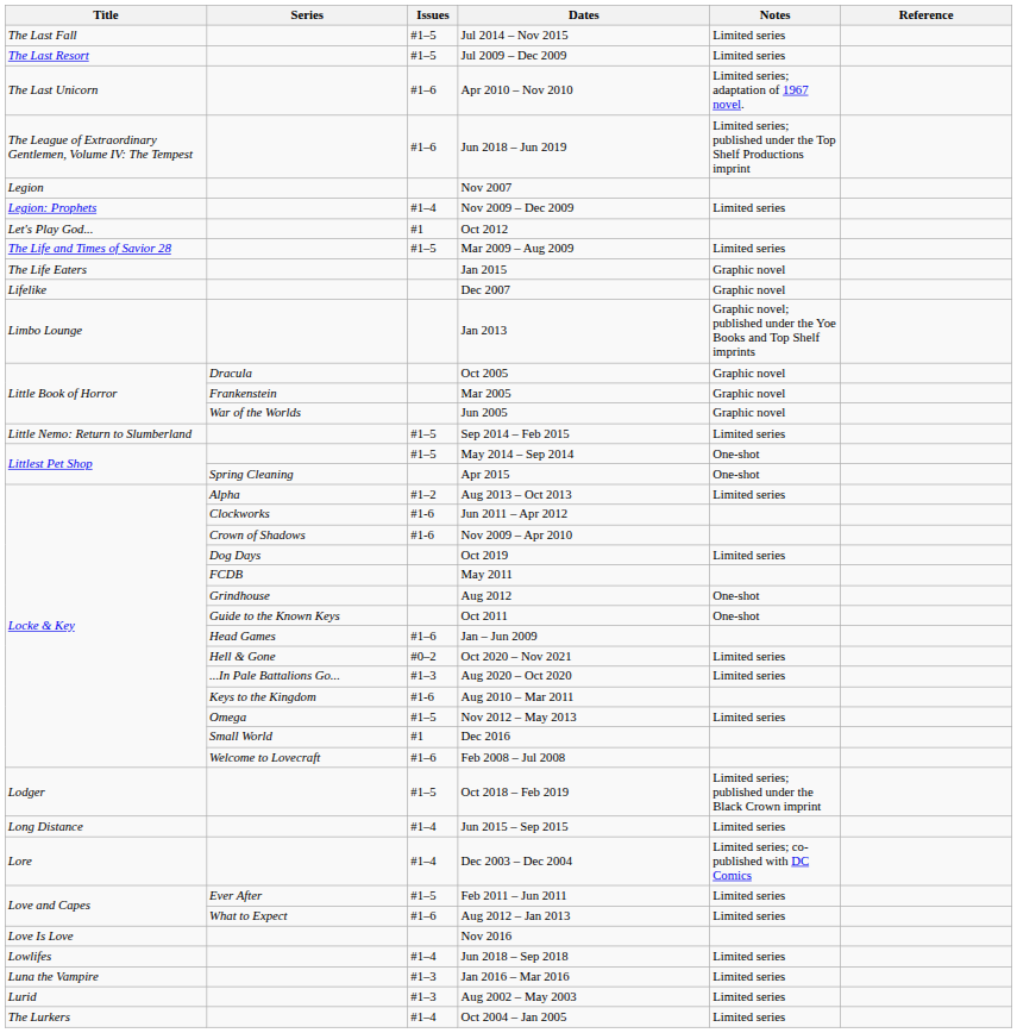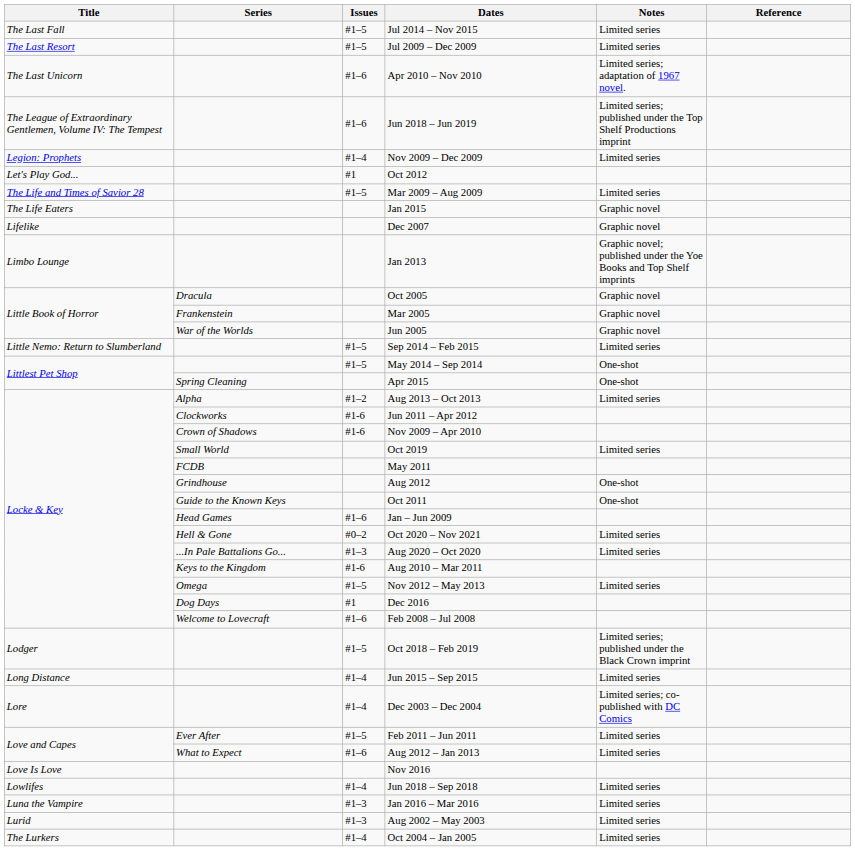 <table class="wikitable sortable" style="width:100%;">
 <tr>
 <th width=20%>Title</th>
 <th width=20%>Series</th>
 <th width=5%>Issues</th>
 <th width=25%>Dates</th>
 <th width=13%>Notes</th>
 <th>Reference</th>
 </tr>
 <tr>
 <td><em>The Last Fall</em></td>
 <td></td>
 <td>#1–5</td>
 <td>Jul 2014 – Nov 2015</td>
 <td>Limited series</td>
 <td></td>
 </tr>
 <tr>
 <td><em><a href='#'>The Last Resort</a></em></td>
 <td></td>
 <td>#1–5</td>
 <td>Jul 2009 – Dec 2009</td>
 <td>Limited series</td>
 <td></td>
 </tr>
 <tr>
 <td><em>The Last Unicorn</em></td>
 <td></td>
 <td>#1–6</td>
 <td>Apr 2010 – Nov 2010</td>
 <td>Limited series; adaptation of <a href='#'>1967 novel</a>.</td>
 <td></td>
 </tr>
 <tr>
 <td><em>The League of Extraordinary Gentlemen, Volume IV: The Tempest</em></td>
 <td></td>
 <td>#1–6</td>
 <td>Jun 2018 – Jun 2019</td>
 <td>Limited series; published under the Top Shelf Productions imprint</td>
-<td></td>
-</tr>
-<tr>
-<td><em>Legion</em></td>
-<td></td>
-<td></td>
-<td>Nov 2007</td>
-<td></td>
 <td></td>
 </tr>
 <tr>
 <td><em><a href='#'>Legion: Prophets</a></em></td>
 <td></td>
 <td>#1–4</td>
 <td>Nov 2009 – Dec 2009</td>
 <td>Limited series</td>
 <td></td>
 </tr>
 <tr>
 <td><em>Let's Play God...</em></td>
 <td></td>
 <td>#1</td>
 <td>Oct 2012</td>
 <td></td>
 <td></td>
 </tr>
 <tr>
 <td><em><a href='#'>The Life and Times of Savior 28</a></em></td>
 <td></td>
 <td>#1–5</td>
 <td>Mar 2009 – Aug 2009</td>
 <td>Limited series</td>
 <td></td>
 </tr>
 <tr>
 <td><em>The Life Eaters</em></td>
 <td></td>
 <td></td>
 <td>Jan 2015</td>
 <td>Graphic novel</td>
 <td></td>
 </tr>
 <tr>
 <td><em>Lifelike</em></td>
 <td></td>
 <td></td>
 <td>Dec 2007</td>
 <td>Graphic novel</td>
 <td></td>
 </tr>
 <tr>
 <td><em>Limbo Lounge</em></td>
 <td></td>
 <td></td>
 <td>Jan 2013</td>
 <td>Graphic novel; published under the Yoe Books and Top Shelf imprints</td>
 <td></td>
 </tr>
 <tr>
 <td rowspan=3><em>Little Book of Horror</em></td>
 <td><em>Dracula</em></td>
 <td></td>
 <td>Oct 2005</td>
 <td>Graphic novel</td>
 <td></td>
 </tr>
 <tr>
 <td><em>Frankenstein</em></td>
 <td></td>
 <td>Mar 2005</td>
 <td>Graphic novel</td>
 <td></td>
 </tr>
 <tr>
 <td><em>War of the Worlds</em></td>
 <td></td>
 <td>Jun 2005</td>
 <td>Graphic novel</td>
 <td></td>
 </tr>
 <tr>
 <td><em>Little Nemo: Return to Slumberland</em></td>
 <td></td>
 <td>#1–5</td>
 <td>Sep 2014 – Feb 2015</td>
 <td>Limited series</td>
 <td></td>
 </tr>
 <tr>
 <td rowspan=2><em><a href='#'>Littlest Pet Shop</a></em></td>
 <td></td>
 <td>#1–5</td>
 <td>May 2014 – Sep 2014</td>
 <td>One-shot</td>
 <td></td>
 </tr>
 <tr>
 <td><em>Spring Cleaning</em></td>
 <td></td>
 <td>Apr 2015</td>
 <td>One-shot</td>
 <td></td>
 </tr>
 <tr>
 <td rowspan=14><em><a href='#'>Locke & Key</a></em></td>
 <td><em>Alpha</em></td>
 <td>#1–2</td>
 <td>Aug 2013 – Oct 2013</td>
 <td>Limited series</td>
 <td></td>
 </tr>
 <tr>
 <td><em>Clockworks</em></td>
 <td>#1-6</td>
 <td>Jun 2011 – Apr 2012</td>
 <td></td>
 <td></td>
 </tr>
 <tr>
 <td><em>Crown of Shadows</em></td>
 <td>#1-6</td>
 <td>Nov 2009 – Apr 2010</td>
 <td></td>
 <td></td>
 </tr>
 <tr>
-<td><em>Dog Days</em></td>
+<td><em>Small World</em></td>
 <td></td>
 <td>Oct 2019</td>
 <td>Limited series</td>
 <td></td>
 </tr>
 <tr>
 <td><em>FCDB</em></td>
 <td></td>
 <td>May 2011</td>
 <td></td>
 <td></td>
 </tr>
 <tr>
 <td><em>Grindhouse</em></td>
 <td></td>
 <td>Aug 2012</td>
 <td>One-shot</td>
 <td></td>
 </tr>
 <tr>
 <td><em>Guide to the Known Keys</em></td>
 <td></td>
 <td>Oct 2011</td>
 <td>One-shot</td>
 <td></td>
 </tr>
 <tr>
 <td><em>Head Games</em></td>
 <td>#1–6</td>
 <td>Jan – Jun 2009</td>
 <td></td>
 <td></td>
 </tr>
 <tr>
 <td><em>Hell & Gone</em></td>
 <td>#0–2</td>
 <td>Oct 2020 – Nov 2021</td>
 <td>Limited series</td>
 <td></td>
 </tr>
 <tr>
 <td><em>...In Pale Battalions Go...</em></td>
 <td>#1–3</td>
 <td>Aug 2020 – Oct 2020</td>
 <td>Limited series</td>
 <td></td>
 </tr>
 <tr>
 <td><em>Keys to the Kingdom</em></td>
 <td>#1-6</td>
 <td>Aug 2010 – Mar 2011</td>
 <td></td>
 <td></td>
 </tr>
 <tr>
 <td><em>Omega</em></td>
 <td>#1–5</td>
 <td>Nov 2012 – May 2013</td>
 <td>Limited series</td>
 <td></td>
 </tr>
 <tr>
-<td><em>Small World</em></td>
+<td><em>Dog Days</em></td>
 <td>#1</td>
 <td>Dec 2016</td>
 <td></td>
 <td></td>
 </tr>
 <tr>
 <td><em>Welcome to Lovecraft</em></td>
 <td>#1–6</td>
 <td>Feb 2008 – Jul 2008</td>
 <td></td>
 <td></td>
 </tr>
 <tr>
 <td><em>Lodger</em></td>
 <td></td>
 <td>#1–5</td>
 <td>Oct 2018 – Feb 2019</td>
 <td>Limited series; published under the Black Crown imprint</td>
 <td></td>
 </tr>
 <tr>
 <td><em>Long Distance</em></td>
 <td></td>
 <td>#1–4</td>
 <td>Jun 2015 – Sep 2015</td>
 <td>Limited series</td>
 <td></td>
 </tr>
 <tr>
 <td><em>Lore</em></td>
 <td></td>
 <td>#1–4</td>
 <td>Dec 2003 – Dec 2004</td>
 <td>Limited series; co-published with <a href='#'>DC Comics</a></td>
 <td></td>
 </tr>
 <tr>
 <td rowspan=2><em>Love and Capes</em></td>
 <td><em>Ever After</em></td>
 <td>#1–5</td>
 <td>Feb 2011 – Jun 2011</td>
 <td>Limited series</td>
 <td></td>
 </tr>
 <tr>
 <td><em>What to Expect</em></td>
 <td>#1–6</td>
 <td>Aug 2012 – Jan 2013</td>
 <td>Limited series</td>
 <td></td>
 </tr>
 <tr>
 <td><em>Love Is Love</em></td>
 <td></td>
 <td></td>
 <td>Nov 2016</td>
 <td></td>
 <td></td>
 </tr>
 <tr>
 <td><em>Lowlifes</em></td>
 <td></td>
 <td>#1–4</td>
 <td>Jun 2018 – Sep 2018</td>
 <td>Limited series</td>
 <td></td>
 </tr>
 <tr>
 <td><em>Luna the Vampire</em></td>
 <td></td>
 <td>#1–3</td>
 <td>Jan 2016 – Mar 2016</td>
 <td>Limited series</td>
 <td></td>
 </tr>
 <tr>
 <td><em>Lurid</em></td>
 <td></td>
 <td>#1–3</td>
 <td>Aug 2002 – May 2003</td>
 <td>Limited series</td>
 <td></td>
 </tr>
 <tr>
 <td><em>The Lurkers</em></td>
 <td></td>
 <td>#1–4</td>
 <td>Oct 2004 – Jan 2005</td>
 <td>Limited series</td>
 <td></td>
 </tr>
 </table>
